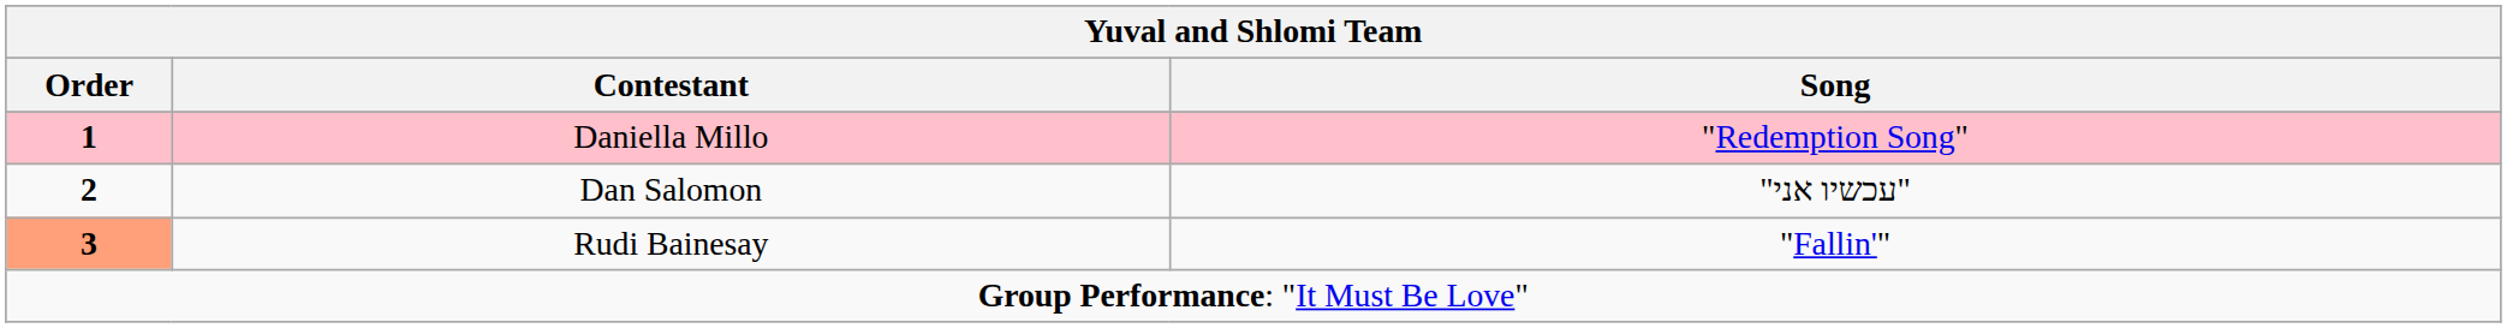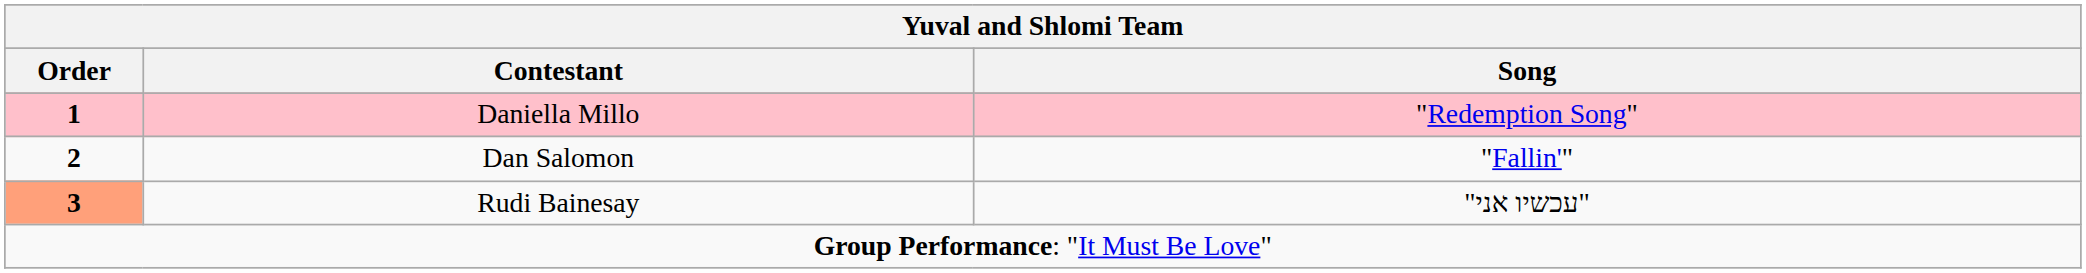 <table class="wikitable" style="text-align: center; width:95%;">
 <tr>
 <th colspan=3>Yuval and Shlomi Team</th>
 </tr>
 <tr>
 <th width="5%">Order</th>
 <th width="30%">Contestant</th>
 <th width="40%">Song</th>
 </tr>
 <tr>
 <td bgcolor="pink" align="center"><strong>1</strong></td>
 <td bgcolor="pink">Daniella Millo</td>
 <td bgcolor="pink">"<a href='#'>Redemption Song</a>"</td>
 </tr>
 <tr>
 <td align="center"><strong>2</strong></td>
 <td>Dan Salomon</td>
-<td>"עכשיו אני"</td>
+<td>"<a href='#'>Fallin'</a>"</td>
 </tr>
 <tr>
 <td align="center" style="background: lightsalmon;"><strong>3</strong></td>
 <td>Rudi Bainesay</td>
-<td>"<a href='#'>Fallin'</a>"</td>
+<td>"עכשיו אני"</td>
 </tr>
 <tr>
 <td colspan=3><strong>Group Performance</strong>: "<a href='#'>It Must Be Love</a>"</td>
 </tr>
 </table>
